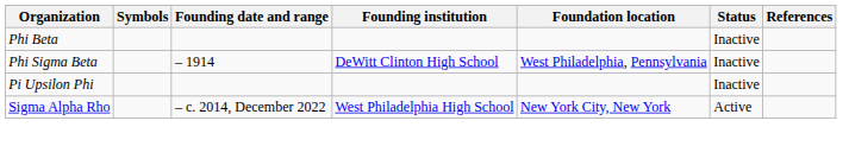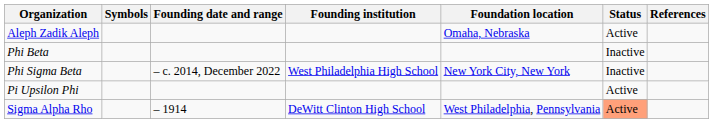 <table class="wikitable sortable">
 <tr>
 <th>Organization</th>
 <th>Symbols</th>
 <th>Founding date and range</th>
 <th>Founding institution</th>
 <th>Foundation location</th>
 <th>Status</th>
 <th>References</th>
+</tr>
+<tr>
+<td><a href='#'>Aleph Zadik Aleph</a></td>
+<td><strong><span></span></strong></td>
+<td></td>
+<td></td>
+<td><a href='#'>Omaha, Nebraska</a></td>
+<td>Active</td>
+<td></td>
 </tr>
 <tr>
 <td><em>Phi Beta</em></td>
 <td><strong></strong></td>
 <td></td>
 <td></td>
 <td></td>
 <td>Inactive</td>
 <td></td>
 </tr>
 <tr>
 <td><em>Phi Sigma Beta</em></td>
 <td><strong></strong></td>
-<td> – 1914</td>
-<td><a href='#'>DeWitt Clinton High School</a></td>
-<td><a href='#'>West Philadelphia</a>, <a href='#'>Pennsylvania</a></td>
+<td> – c. 2014, December 2022</td>
+<td><a href='#'>West Philadelphia High School</a></td>
+<td><a href='#'>New York City, New York</a></td>
 <td>Inactive</td>
 <td><em></em></td>
 </tr>
 <tr>
 <td><em>Pi Upsilon Phi</em></td>
 <td><strong></strong></td>
 <td></td>
 <td></td>
 <td></td>
-<td>Inactive</td>
+<td>Active</td>
 <td></td>
 </tr>
 <tr>
 <td><a href='#'>Sigma Alpha Rho</a></td>
 <td><strong></strong></td>
-<td> – c. 2014, December 2022</td>
-<td><a href='#'>West Philadelphia High School</a></td>
-<td><a href='#'>New York City, New York</a></td>
-<td>Active</td>
+<td> – 1914</td>
+<td><a href='#'>DeWitt Clinton High School</a></td>
+<td><a href='#'>West Philadelphia</a>, <a href='#'>Pennsylvania</a></td>
+<td style="background: lightsalmon;">Active</td>
 <td></td>
 </tr>
 </table>
